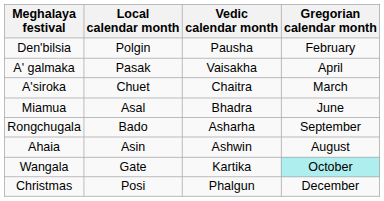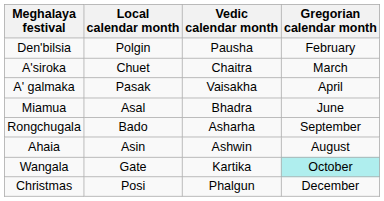 <table class="wikitable floatright" style="text-align: center;">
 <tr>
 <th>Meghalaya<br>festival</th>
 <th>Local<br>calendar month</th>
 <th>Vedic<br>calendar month</th>
 <th>Gregorian<br>calendar month</th>
 </tr>
 <tr>
 <td>Den'bilsia</td>
 <td>Polgin</td>
 <td>Pausha</td>
 <td>February</td>
 </tr>
 <tr>
+<td>A'siroka</td>
+<td>Chuet</td>
+<td>Chaitra</td>
+<td>March</td>
+</tr>
+<tr>
 <td>A' galmaka</td>
 <td>Pasak</td>
 <td>Vaisakha</td>
 <td>April</td>
-</tr>
-<tr>
-<td>A'siroka</td>
-<td>Chuet</td>
-<td>Chaitra</td>
-<td>March</td>
 </tr>
 <tr>
 <td>Miamua</td>
 <td>Asal</td>
 <td>Bhadra</td>
 <td>June</td>
 </tr>
 <tr>
 <td>Rongchugala</td>
 <td>Bado</td>
 <td>Asharha</td>
 <td>September</td>
 </tr>
 <tr>
 <td>Ahaia</td>
 <td>Asin</td>
 <td>Ashwin</td>
 <td>August</td>
 </tr>
 <tr>
 <td>Wangala</td>
 <td>Gate</td>
 <td>Kartika</td>
 <td style="background: paleturquoise;">October</td>
 </tr>
 <tr>
 <td>Christmas</td>
 <td>Posi</td>
 <td>Phalgun</td>
 <td>December</td>
 </tr>
 </table>
